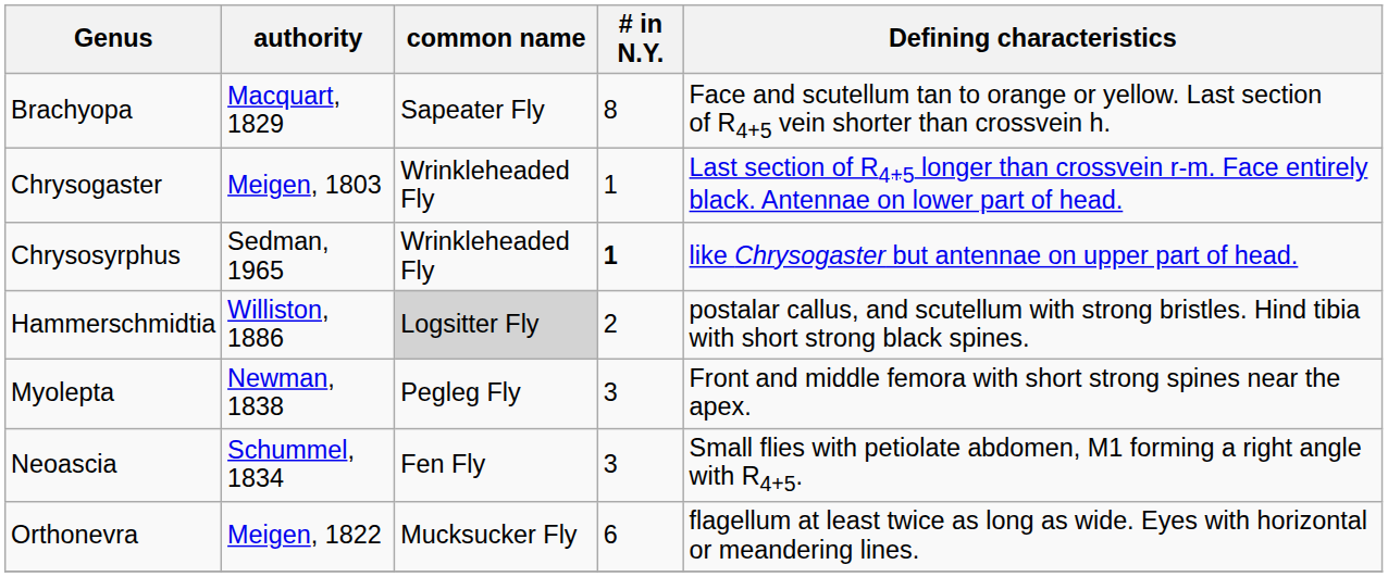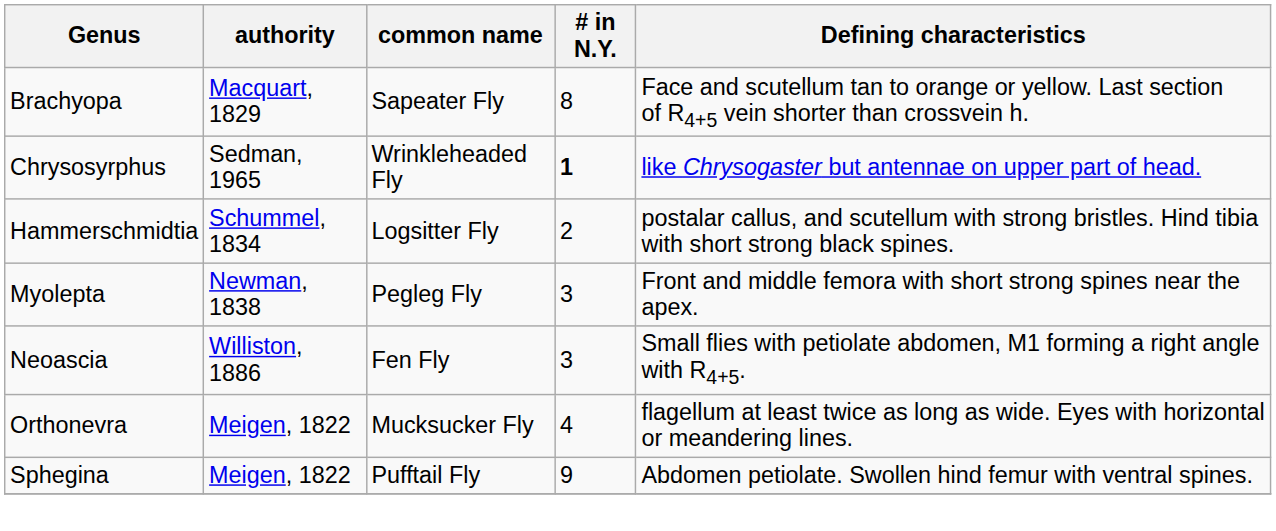 <table class="wikitable sortable collapsible collapsed" border="1">
 <tr>
 <th>Genus</th>
 <th>authority</th>
 <th>common name</th>
 <th># in N.Y.</th>
 <th>Defining characteristics</th>
 </tr>
 <tr>
 <td>Brachyopa</td>
 <td><a href='#'>Macquart</a>, 1829</td>
 <td>Sapeater Fly</td>
 <td>8</td>
 <td>Face and scutellum tan to orange or yellow. Last section<br>of R<sub>4+5</sub> vein shorter than crossvein h.</td>
 </tr>
 <tr>
-<td>Chrysogaster</td>
-<td><a href='#'>Meigen</a>, 1803</td>
-<td>Wrinkleheaded Fly</td>
-<td>1</td>
-<td><a href='#'>Last section of R<sub>4+5</sub> longer than crossvein r-m. Face entirely black. Antennae on lower part of head.</a></td>
-</tr>
-<tr>
 <td>Chrysosyrphus</td>
 <td>Sedman, 1965</td>
 <td>Wrinkleheaded Fly</td>
 <td><strong>1</strong></td>
 <td><a href='#'>like <em>Chrysogaster</em> but antennae on upper part of head.</a></td>
 </tr>
 <tr>
 <td>Hammerschmidtia</td>
-<td><a href='#'>Williston</a>, 1886</td>
-<td style="background: lightgrey;">Logsitter Fly</td>
+<td><a href='#'>Schummel</a>, 1834</td>
+<td>Logsitter Fly</td>
 <td>2</td>
 <td>postalar callus, and scutellum with strong bristles. Hind tibia with short strong black spines.</td>
 </tr>
 <tr>
 <td>Myolepta</td>
 <td><a href='#'>Newman</a>, 1838</td>
 <td>Pegleg Fly</td>
 <td>3</td>
 <td>Front and middle femora with short strong spines near the apex.</td>
 </tr>
 <tr>
 <td>Neoascia</td>
-<td><a href='#'>Schummel</a>, 1834</td>
+<td><a href='#'>Williston</a>, 1886</td>
 <td>Fen Fly</td>
 <td>3</td>
 <td>Small flies with petiolate abdomen, M1 forming a right angle with R<sub>4+5</sub>.</td>
 </tr>
 <tr>
 <td>Orthonevra</td>
 <td><a href='#'>Meigen</a>, 1822</td>
 <td>Mucksucker Fly</td>
-<td>6</td>
+<td>4</td>
 <td>flagellum at least twice as long as wide. Eyes with horizontal or meandering lines.</td>
+</tr>
+<tr>
+<td>Sphegina</td>
+<td><a href='#'>Meigen</a>, 1822</td>
+<td>Pufftail Fly</td>
+<td>9</td>
+<td>Abdomen petiolate. Swollen hind femur with ventral spines.</td>
 </tr>
 <tr>
 </tr>
 </table>
